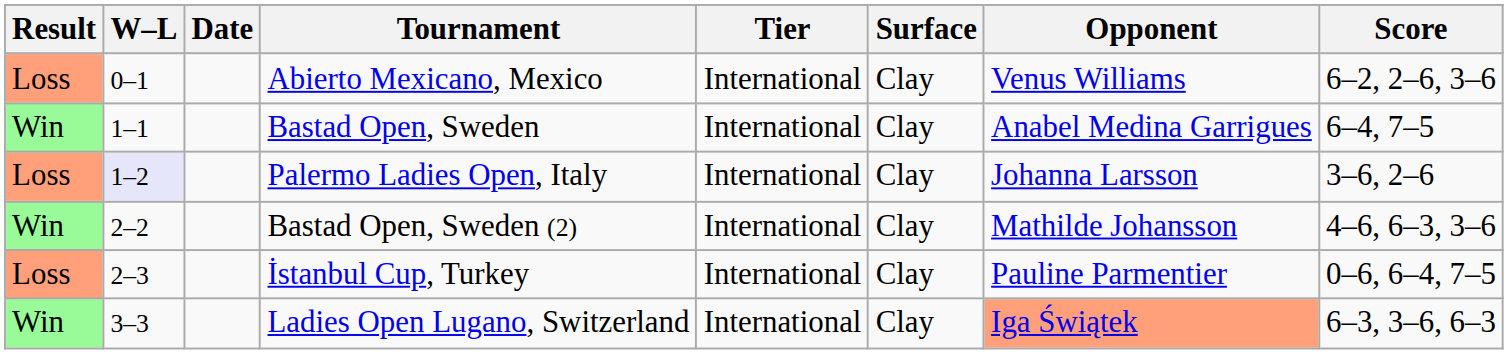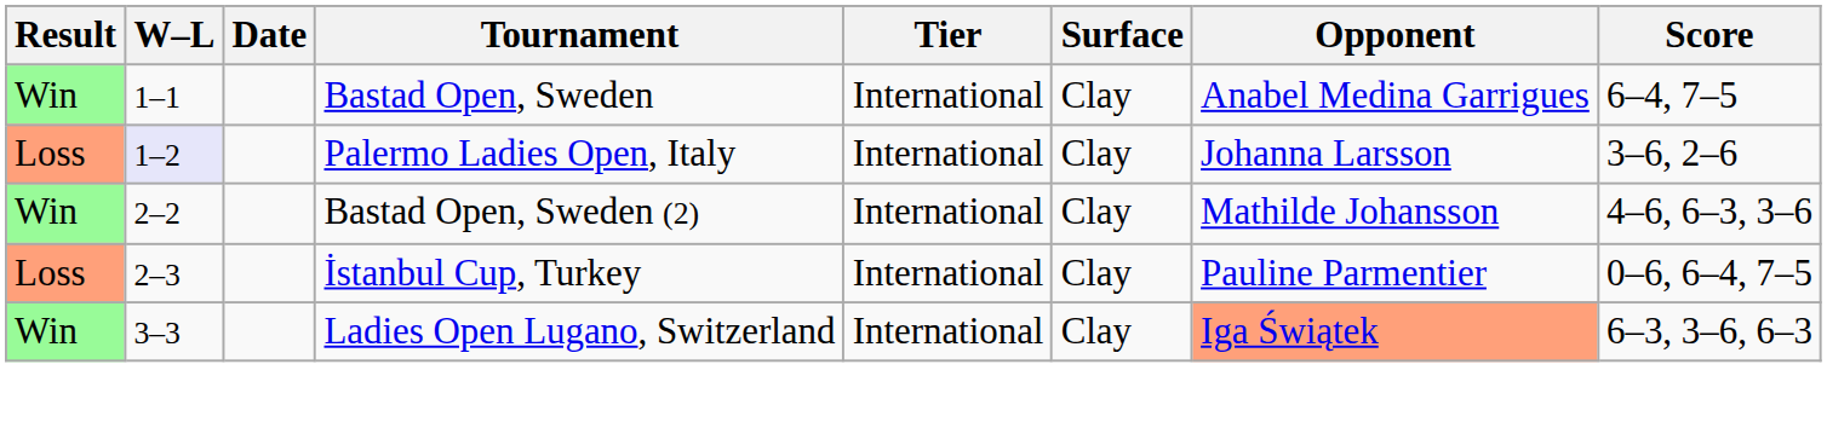 <table class="sortable wikitable">
 <tr>
 <th>Result</th>
 <th class="unsortable">W–L</th>
 <th>Date</th>
 <th>Tournament</th>
 <th>Tier</th>
 <th>Surface</th>
 <th>Opponent</th>
 <th class="unsortable">Score</th>
-</tr>
-<tr>
-<td bgcolor="FFA07A">Loss</td>
-<td><small>0–1</small></td>
-<td><a href='#'></a></td>
-<td><a href='#'>Abierto Mexicano</a>, Mexico</td>
-<td>International</td>
-<td>Clay</td>
-<td> <a href='#'>Venus Williams</a></td>
-<td>6–2, 2–6, 3–6</td>
 </tr>
 <tr>
 <td bgcolor="98FB98">Win</td>
 <td><small>1–1</small></td>
 <td><a href='#'></a></td>
 <td><a href='#'>Bastad Open</a>, Sweden</td>
 <td>International</td>
 <td>Clay</td>
 <td> <a href='#'>Anabel Medina Garrigues</a></td>
 <td>6–4, 7–5</td>
 </tr>
 <tr>
 <td bgcolor="FFA07A">Loss</td>
 <td style="background: lavender;"><small>1–2</small></td>
 <td><a href='#'></a></td>
 <td><a href='#'>Palermo Ladies Open</a>, Italy</td>
 <td>International</td>
 <td>Clay</td>
 <td> <a href='#'>Johanna Larsson</a></td>
 <td>3–6, 2–6</td>
 </tr>
 <tr>
 <td bgcolor="98FB98">Win</td>
 <td><small>2–2</small></td>
 <td><a href='#'></a></td>
 <td>Bastad Open, Sweden <small>(2)</small></td>
 <td>International</td>
 <td>Clay</td>
 <td> <a href='#'>Mathilde Johansson</a></td>
 <td>4–6, 6–3, 3–6</td>
 </tr>
 <tr>
 <td bgcolor="FFA07A">Loss</td>
 <td><small>2–3</small></td>
 <td><a href='#'></a></td>
 <td><a href='#'>İstanbul Cup</a>, Turkey</td>
 <td>International</td>
 <td>Clay</td>
 <td> <a href='#'>Pauline Parmentier</a></td>
 <td>0–6, 6–4, 7–5</td>
 </tr>
 <tr>
 <td bgcolor="98FB98">Win</td>
 <td><small>3–3</small></td>
 <td><a href='#'></a></td>
 <td><a href='#'>Ladies Open Lugano</a>, Switzerland</td>
 <td>International</td>
 <td>Clay</td>
 <td style="background: lightsalmon;"> <a href='#'>Iga Świątek</a></td>
 <td>6–3, 3–6, 6–3</td>
 </tr>
 </table>
